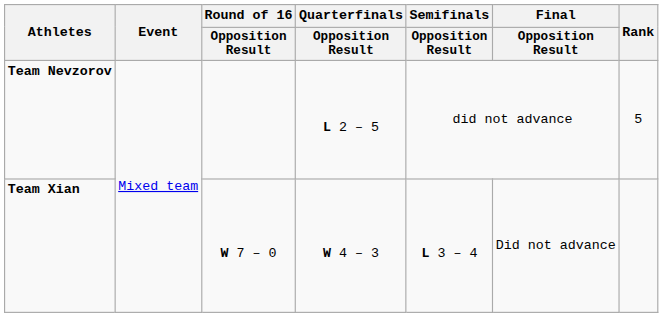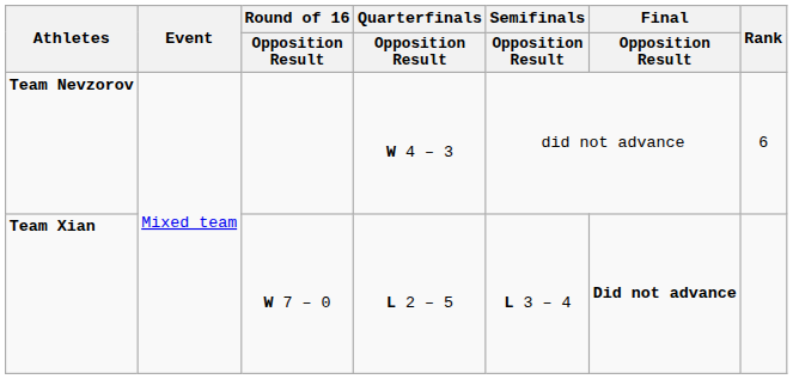 <table class="wikitable" style="font-size:90%">
 <tr>
 <th rowspan="2">Athletes</th>
 <th rowspan="2">Event</th>
 <th>Round of 16</th>
 <th>Quarterfinals</th>
 <th>Semifinals</th>
 <th>Final</th>
 <th rowspan=2>Rank</th>
 </tr>
 <tr style="font-size:95%">
 <th>Opposition<br>Result</th>
 <th>Opposition<br>Result</th>
 <th>Opposition<br>Result</th>
 <th>Opposition<br>Result</th>
 </tr>
 <tr align=center>
 <td align=left><strong>Team Nevzorov</strong><br><br><br><br><br><br><br></td>
 <td align=left rowspan=2><a href='#'>Mixed team</a></td>
 <td></td>
-<td><br><strong>L</strong> 2 – 5</td>
+<td><br><strong>W</strong> 4 – 3</td>
 <td colspan=2>did not advance</td>
-<td>5</td>
+<td>6</td>
 </tr>
 <tr align=center>
 <td align=left><strong>Team Xian</strong><br><br><br><br><br><br><br><br></td>
 <td><br><strong>W</strong> 7 – 0</td>
-<td><br><strong>W</strong> 4 – 3</td>
+<td><br><strong>L</strong> 2 – 5</td>
 <td><br><strong>L</strong> 3 – 4</td>
-<td>Did not advance</td>
+<td><strong>Did not advance</strong></td>
 <td></td>
 </tr>
 </table>
